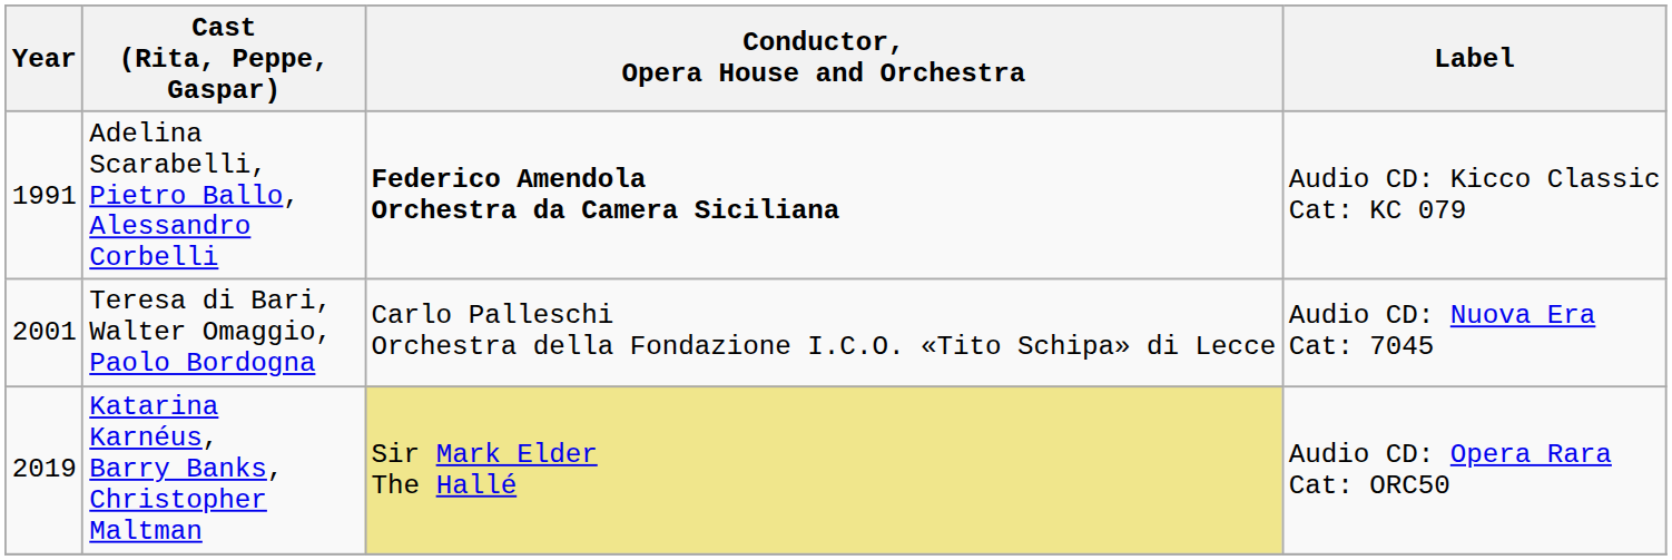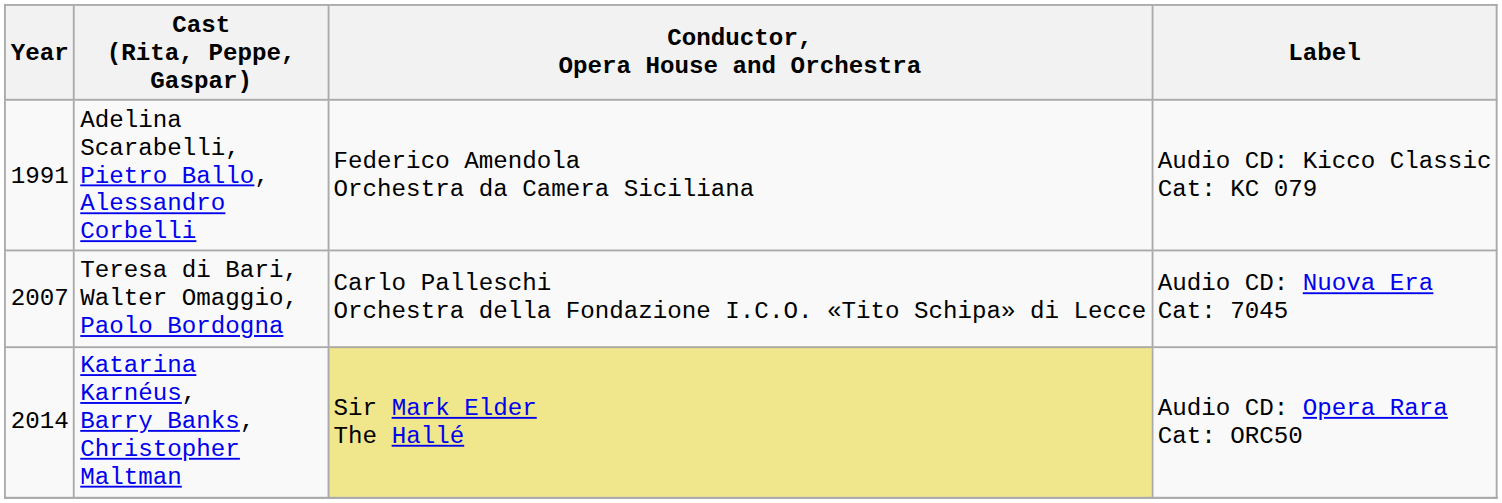 <table class="wikitable">
 <tr>
 <th>Year</th>
 <th width="130">Cast <br>(Rita, Peppe, Gaspar)</th>
 <th>Conductor,<br>Opera House and Orchestra</th>
 <th>Label</th>
 </tr>
 <tr>
 <td>1991</td>
 <td>Adelina Scarabelli,<br><a href='#'>Pietro Ballo</a>,<br><a href='#'>Alessandro Corbelli</a></td>
-<td><strong>Federico Amendola<br>Orchestra da Camera Siciliana</strong></td>
+<td>Federico Amendola<br>Orchestra da Camera Siciliana</td>
 <td>Audio CD: Kicco Classic<br>Cat: KC 079</td>
 </tr>
 <tr>
-<td>2001</td>
+<td>2007</td>
 <td>Teresa di Bari,<br>Walter Omaggio,<br><a href='#'>Paolo Bordogna</a></td>
 <td>Carlo Palleschi<br>Orchestra della Fondazione I.C.O. «Tito Schipa» di Lecce</td>
 <td>Audio CD: <a href='#'>Nuova Era</a><br>Cat: 7045</td>
 </tr>
 <tr>
-<td>2019</td>
+<td>2014</td>
 <td><a href='#'>Katarina Karnéus</a>,<br><a href='#'>Barry Banks</a>,<br><a href='#'>Christopher Maltman</a></td>
 <td style="background: khaki;">Sir <a href='#'>Mark Elder</a><br>The <a href='#'>Hallé</a></td>
 <td>Audio CD: <a href='#'>Opera Rara</a><br>Cat: ORC50</td>
 </tr>
 <tr>
 </tr>
 </table>
